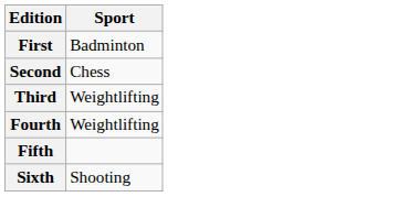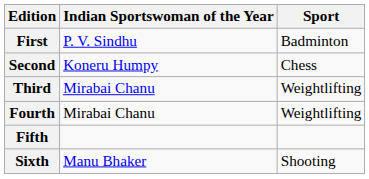 <table class="wikitable" style="font-size:100%;">
 <tr>
 <th>Edition</th>
+<th>Indian Sportswoman of the Year</th>
 <th>Sport</th>
 </tr>
 <tr>
 <th>First</th>
+<td><a href='#'>P. V. Sindhu</a></td>
 <td>Badminton</td>
 </tr>
 <tr>
 <th>Second</th>
+<td><a href='#'>Koneru Humpy</a></td>
 <td>Chess</td>
 </tr>
 <tr>
 <th>Third</th>
+<td><a href='#'>Mirabai Chanu</a></td>
 <td>Weightlifting</td>
 </tr>
 <tr>
 <th>Fourth</th>
+<td>Mirabai Chanu</td>
 <td>Weightlifting</td>
 </tr>
 <tr>
 <th>Fifth</th>
 <td></td>
+<td></td>
 </tr>
 <tr>
 <th>Sixth</th>
+<td><a href='#'>Manu Bhaker</a></td>
 <td>Shooting</td>
 </tr>
 </table>
